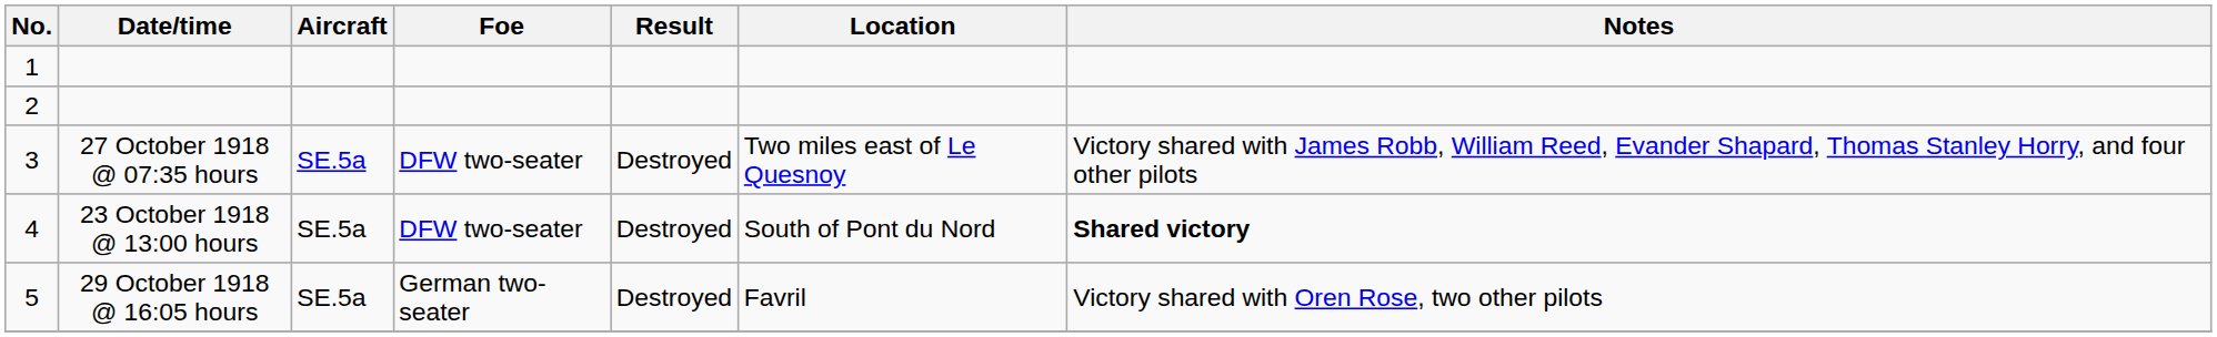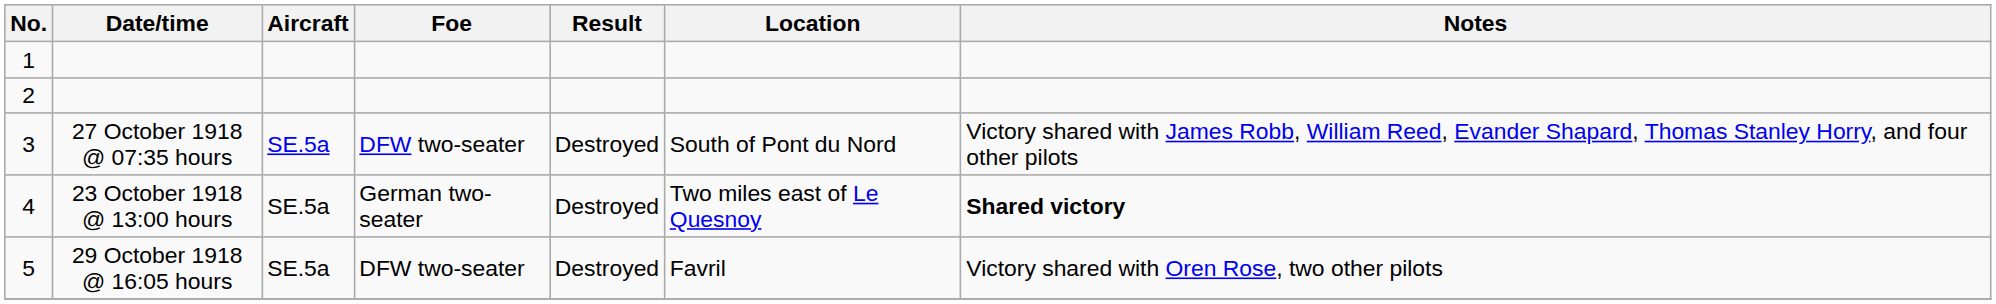 <table class="wikitable" style="font-size:90%;">
 <tr>
 <th>No.</th>
 <th width="125">Date/time</th>
 <th>Aircraft</th>
 <th>Foe</th>
 <th>Result</th>
 <th>Location</th>
 <th>Notes</th>
 </tr>
 <tr>
 <td align="center">1</td>
 <td align="center"></td>
 <td></td>
 <td></td>
 <td></td>
 <td></td>
 <td></td>
 </tr>
 <tr>
 <td align="center">2</td>
 <td align="center"></td>
 <td></td>
 <td></td>
 <td></td>
 <td></td>
 <td></td>
 </tr>
 <tr>
 <td align="center">3</td>
 <td align="center">27 October 1918<br>@ 07:35 hours</td>
 <td><a href='#'>SE.5a</a></td>
 <td><a href='#'>DFW</a> two-seater</td>
 <td>Destroyed</td>
-<td>Two miles east of <a href='#'>Le Quesnoy</a></td>
+<td>South of Pont du Nord</td>
 <td>Victory shared with <a href='#'>James Robb</a>, <a href='#'>William Reed</a>, <a href='#'>Evander Shapard</a>, <a href='#'>Thomas Stanley Horry</a>, and four other pilots</td>
 </tr>
 <tr>
 <td align="center">4</td>
 <td align="center">23 October 1918<br>@ 13:00 hours</td>
 <td>SE.5a</td>
-<td><a href='#'>DFW</a> two-seater</td>
+<td>German two-seater</td>
 <td>Destroyed</td>
-<td>South of Pont du Nord</td>
+<td>Two miles east of <a href='#'>Le Quesnoy</a></td>
 <td><strong>Shared victory</strong></td>
 </tr>
 <tr>
 <td align="center">5</td>
 <td align="center">29 October 1918<br>@ 16:05 hours</td>
 <td>SE.5a</td>
-<td>German two-seater</td>
+<td>DFW two-seater</td>
 <td>Destroyed</td>
 <td>Favril</td>
 <td>Victory shared with <a href='#'>Oren Rose</a>, two other pilots</td>
 </tr>
 <tr>
 </tr>
 </table>
